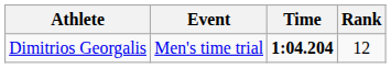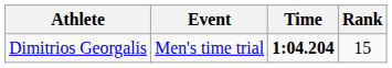 <table class=wikitable style="font-size:90%">
 <tr>
 <th>Athlete</th>
 <th>Event</th>
 <th>Time</th>
 <th>Rank</th>
 </tr>
 <tr align=center>
 <td align=left><a href='#'>Dimitrios Georgalis</a></td>
 <td align=left><a href='#'>Men's time trial</a></td>
 <td><strong>1:04.204</strong></td>
-<td>12</td>
+<td>15</td>
 </tr>
 </table>
